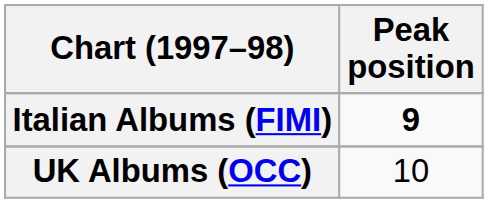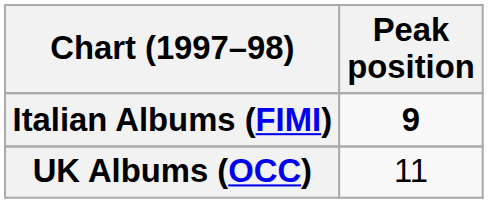 <table class="wikitable plainrowheaders sortable" border="1" style="text-align:center">
 <tr>
 <th scope="col">Chart (1997–98)</th>
 <th scope="col">Peak<br>position</th>
 </tr>
 <tr>
 </tr>
 <tr>
 </tr>
 <tr>
 </tr>
 <tr>
 </tr>
 <tr>
 </tr>
 <tr>
 </tr>
 <tr>
 </tr>
 <tr>
 <th scope="row">Italian Albums (<a href='#'>FIMI</a>)</th>
 <td><strong>9</strong></td>
 </tr>
 <tr>
 </tr>
 <tr>
 </tr>
 <tr>
 </tr>
 <tr>
 <th scope="row">UK Albums (<a href='#'>OCC</a>)</th>
-<td>10</td>
+<td>11</td>
 </tr>
 </table>
